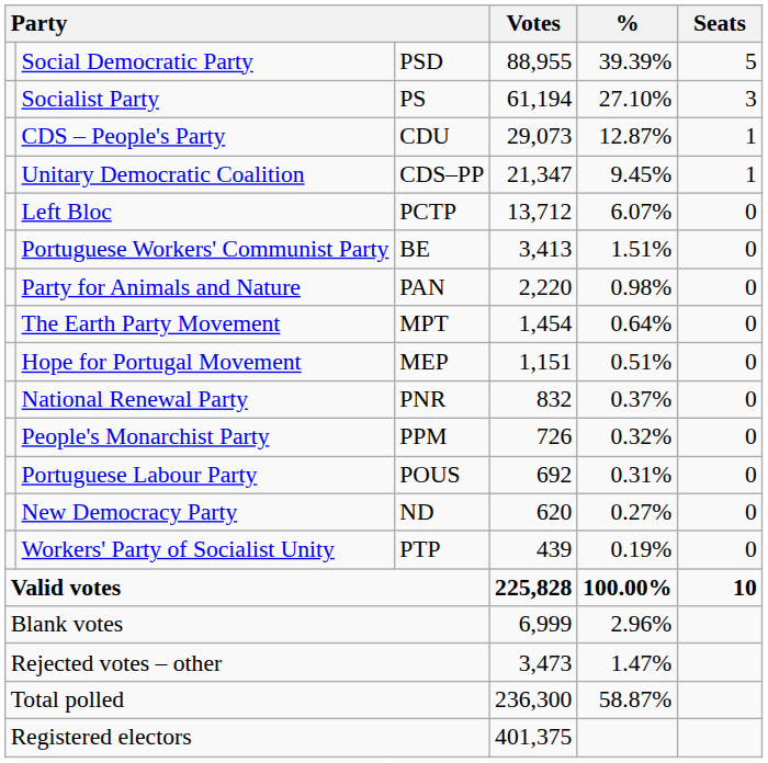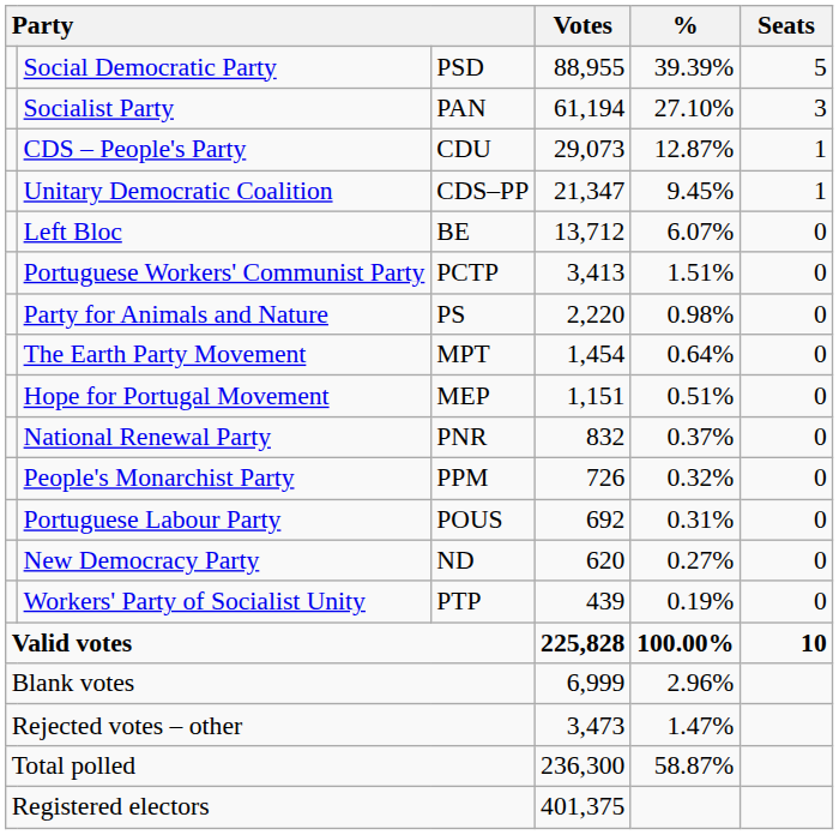 <table class="wikitable" border="1" style="text-align:right;">
 <tr>
 <th style="text-align:left;" colspan=3>Party</th>
 <th align=center width="50">Votes</th>
 <th align=center width="50">%</th>
 <th align=center width="50">Seats</th>
 </tr>
 <tr>
 <td></td>
 <td align=left><a href='#'>Social Democratic Party</a></td>
 <td align=left>PSD</td>
 <td>88,955</td>
 <td>39.39%</td>
 <td>5</td>
 </tr>
 <tr>
 <td></td>
 <td align=left><a href='#'>Socialist Party</a></td>
-<td align=left>PS</td>
+<td align=left>PAN</td>
 <td>61,194</td>
 <td>27.10%</td>
 <td>3</td>
 </tr>
 <tr>
 <td></td>
 <td align=left><a href='#'>CDS – People's Party</a></td>
 <td align=left>CDU</td>
 <td>29,073</td>
 <td>12.87%</td>
 <td>1</td>
 </tr>
 <tr>
 <td></td>
 <td align=left style="white-space: nowrap;"><a href='#'>Unitary Democratic Coalition</a></td>
 <td align=left style="white-space: nowrap;">CDS–PP</td>
 <td>21,347</td>
 <td>9.45%</td>
 <td>1</td>
 </tr>
 <tr>
 <td></td>
 <td align=left><a href='#'>Left Bloc</a></td>
-<td align=left>PCTP</td>
+<td align=left>BE</td>
 <td>13,712</td>
 <td>6.07%</td>
 <td>0</td>
 </tr>
 <tr>
 <td></td>
 <td align=left><a href='#'>Portuguese Workers' Communist Party</a></td>
-<td align=left>BE</td>
+<td align=left>PCTP</td>
 <td>3,413</td>
 <td>1.51%</td>
 <td>0</td>
 </tr>
 <tr>
 <td></td>
 <td align=left><a href='#'>Party for Animals and Nature</a></td>
-<td align=left>PAN</td>
+<td align=left>PS</td>
 <td>2,220</td>
 <td>0.98%</td>
 <td>0</td>
 </tr>
 <tr>
 <td></td>
 <td align=left><a href='#'>The Earth Party Movement</a></td>
 <td align=left>MPT</td>
 <td>1,454</td>
 <td>0.64%</td>
 <td>0</td>
 </tr>
 <tr>
 <td></td>
 <td align=left><a href='#'>Hope for Portugal Movement</a></td>
 <td align=left>MEP</td>
 <td>1,151</td>
 <td>0.51%</td>
 <td>0</td>
 </tr>
 <tr>
 <td></td>
 <td align=left><a href='#'>National Renewal Party</a></td>
 <td align=left>PNR</td>
 <td>832</td>
 <td>0.37%</td>
 <td>0</td>
 </tr>
 <tr>
 <td></td>
 <td align=left><a href='#'>People's Monarchist Party</a></td>
 <td align=left>PPM</td>
 <td>726</td>
 <td>0.32%</td>
 <td>0</td>
 </tr>
 <tr>
 <td></td>
 <td align=left><a href='#'>Portuguese Labour Party</a></td>
 <td align=left>POUS</td>
 <td>692</td>
 <td>0.31%</td>
 <td>0</td>
 </tr>
 <tr>
 <td></td>
 <td align=left><a href='#'>New Democracy Party</a></td>
 <td align=left>ND</td>
 <td>620</td>
 <td>0.27%</td>
 <td>0</td>
 </tr>
 <tr>
 <td></td>
 <td align=left><a href='#'>Workers' Party of Socialist Unity</a></td>
 <td align=left>PTP</td>
 <td>439</td>
 <td>0.19%</td>
 <td>0</td>
 </tr>
 <tr style="font-weight:bold">
 <td align=left colspan=3>Valid votes</td>
 <td>225,828</td>
 <td>100.00%</td>
 <td>10</td>
 </tr>
 <tr>
 <td align=left colspan=3>Blank votes</td>
 <td>6,999</td>
 <td>2.96%</td>
 <td></td>
 </tr>
 <tr>
 <td align=left colspan=3>Rejected votes – other</td>
 <td>3,473</td>
 <td>1.47%</td>
 <td></td>
 </tr>
 <tr>
 <td align=left colspan=3>Total polled</td>
 <td>236,300</td>
 <td>58.87%</td>
 <td></td>
 </tr>
 <tr>
 <td align=left colspan=3>Registered electors</td>
 <td>401,375</td>
 <td></td>
 <td></td>
 </tr>
 </table>
